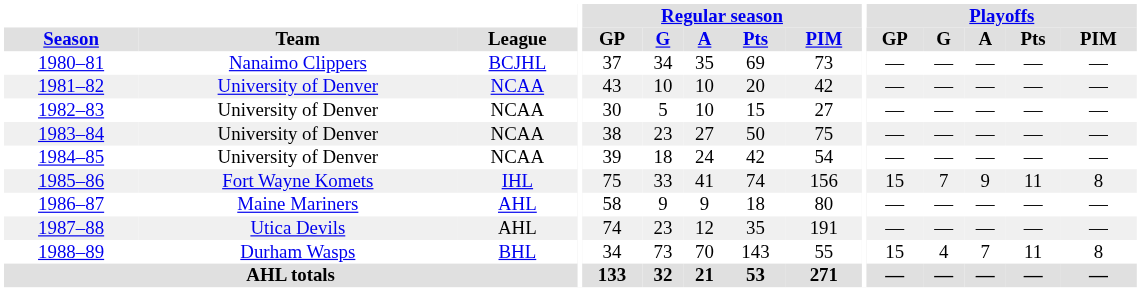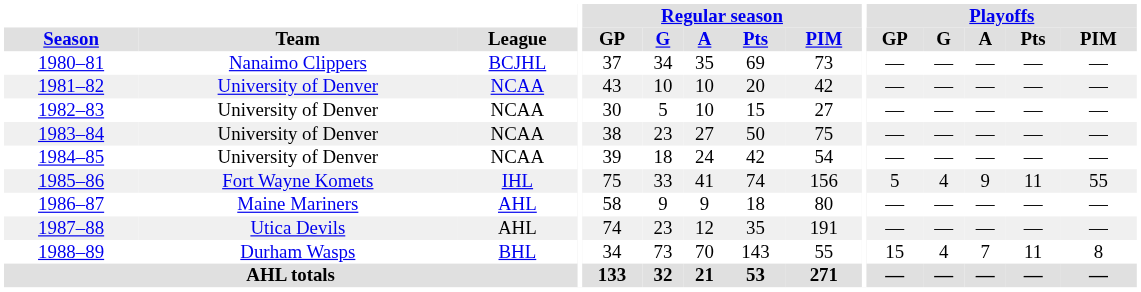 <table border="0" cellpadding="1" cellspacing="0" style="text-align:center; width:60em">
 <tr bgcolor="#e0e0e0">
 <th colspan="3" bgcolor="#ffffff"></th>
 <th rowspan="99" bgcolor="#ffffff"></th>
 <th colspan="5"><a href='#'>Regular season</a></th>
 <th rowspan="99" bgcolor="#ffffff"></th>
 <th colspan="5"><a href='#'>Playoffs</a></th>
 </tr>
 <tr bgcolor="#e0e0e0">
 <th><a href='#'>Season</a></th>
 <th>Team</th>
 <th>League</th>
 <th>GP</th>
 <th><a href='#'>G</a></th>
 <th><a href='#'>A</a></th>
 <th><a href='#'>Pts</a></th>
 <th><a href='#'>PIM</a></th>
 <th>GP</th>
 <th>G</th>
 <th>A</th>
 <th>Pts</th>
 <th>PIM</th>
 </tr>
 <tr>
 <td><a href='#'>1980–81</a></td>
 <td><a href='#'>Nanaimo Clippers</a></td>
 <td><a href='#'>BCJHL</a></td>
 <td>37</td>
 <td>34</td>
 <td>35</td>
 <td>69</td>
 <td>73</td>
 <td>—</td>
 <td>—</td>
 <td>—</td>
 <td>—</td>
 <td>—</td>
 </tr>
 <tr bgcolor="#f0f0f0">
 <td><a href='#'>1981–82</a></td>
 <td><a href='#'>University of Denver</a></td>
 <td><a href='#'>NCAA</a></td>
 <td>43</td>
 <td>10</td>
 <td>10</td>
 <td>20</td>
 <td>42</td>
 <td>—</td>
 <td>—</td>
 <td>—</td>
 <td>—</td>
 <td>—</td>
 </tr>
 <tr>
 <td><a href='#'>1982–83</a></td>
 <td>University of Denver</td>
 <td>NCAA</td>
 <td>30</td>
 <td>5</td>
 <td>10</td>
 <td>15</td>
 <td>27</td>
 <td>—</td>
 <td>—</td>
 <td>—</td>
 <td>—</td>
 <td>—</td>
 </tr>
 <tr bgcolor="#f0f0f0">
 <td><a href='#'>1983–84</a></td>
 <td>University of Denver</td>
 <td>NCAA</td>
 <td>38</td>
 <td>23</td>
 <td>27</td>
 <td>50</td>
 <td>75</td>
 <td>—</td>
 <td>—</td>
 <td>—</td>
 <td>—</td>
 <td>—</td>
 </tr>
 <tr>
 <td><a href='#'>1984–85</a></td>
 <td>University of Denver</td>
 <td>NCAA</td>
 <td>39</td>
 <td>18</td>
 <td>24</td>
 <td>42</td>
 <td>54</td>
 <td>—</td>
 <td>—</td>
 <td>—</td>
 <td>—</td>
 <td>—</td>
 </tr>
 <tr bgcolor="#f0f0f0">
 <td><a href='#'>1985–86</a></td>
 <td><a href='#'>Fort Wayne Komets</a></td>
 <td><a href='#'>IHL</a></td>
 <td>75</td>
 <td>33</td>
 <td>41</td>
 <td>74</td>
 <td>156</td>
-<td>15</td>
-<td>7</td>
+<td>5</td>
+<td>4</td>
 <td>9</td>
 <td>11</td>
-<td>8</td>
+<td>55</td>
 </tr>
 <tr>
 <td><a href='#'>1986–87</a></td>
 <td><a href='#'>Maine Mariners</a></td>
 <td><a href='#'>AHL</a></td>
 <td>58</td>
 <td>9</td>
 <td>9</td>
 <td>18</td>
 <td>80</td>
 <td>—</td>
 <td>—</td>
 <td>—</td>
 <td>—</td>
 <td>—</td>
 </tr>
 <tr bgcolor="#f0f0f0">
 <td><a href='#'>1987–88</a></td>
 <td><a href='#'>Utica Devils</a></td>
 <td>AHL</td>
 <td>74</td>
 <td>23</td>
 <td>12</td>
 <td>35</td>
 <td>191</td>
 <td>—</td>
 <td>—</td>
 <td>—</td>
 <td>—</td>
 <td>—</td>
 </tr>
 <tr>
 <td><a href='#'>1988–89</a></td>
 <td><a href='#'>Durham Wasps</a></td>
 <td><a href='#'>BHL</a></td>
 <td>34</td>
 <td>73</td>
 <td>70</td>
 <td>143</td>
 <td>55</td>
 <td>15</td>
 <td>4</td>
 <td>7</td>
 <td>11</td>
 <td>8</td>
 </tr>
 <tr>
 </tr>
 <tr ALIGN="center" bgcolor="#e0e0e0">
 <th colspan="3">AHL totals</th>
 <th ALIGN="center">133</th>
 <th ALIGN="center">32</th>
 <th ALIGN="center">21</th>
 <th ALIGN="center">53</th>
 <th ALIGN="center">271</th>
 <th ALIGN="center">—</th>
 <th ALIGN="center">—</th>
 <th ALIGN="center">—</th>
 <th ALIGN="center">—</th>
 <th ALIGN="center">—</th>
 </tr>
 </table>
